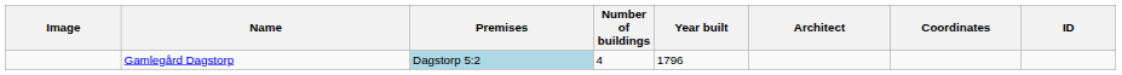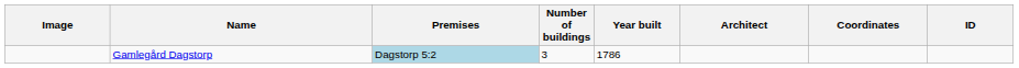 <table class="wikitable" width="95%">
 <tr>
 <th width="150">Image</th>
 <th>Name</th>
 <th>Premises</th>
 <th width="75">Number of<br>buildings</th>
 <th width="120">Year built</th>
 <th>Architect</th>
 <th width="170">Coordinates</th>
 <th width="120">ID</th>
 </tr>
 <tr>
 <td></td>
 <td><a href='#'>Gamlegård Dagstorp</a></td>
 <td style="background: lightblue;">Dagstorp 5:2</td>
-<td>4</td>
-<td>1796</td>
+<td>3</td>
+<td>1786</td>
 <td></td>
 <td></td>
 <td></td>
 </tr>
 </table>
